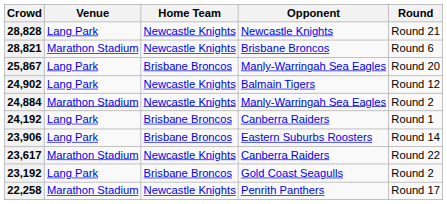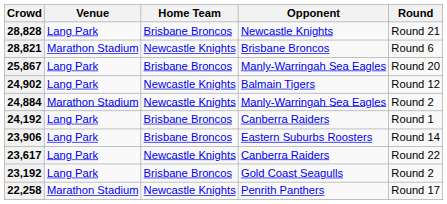 <table class="wikitable" style="text-align:left;">
 <tr>
 <th>Crowd</th>
 <th>Venue</th>
 <th>Home Team</th>
 <th>Opponent</th>
 <th>Round</th>
 </tr>
 <tr>
 <th>28,828</th>
 <td><a href='#'>Lang Park</a></td>
-<td> <a href='#'>Newcastle Knights</a></td>
+<td> <a href='#'>Brisbane Broncos</a></td>
 <td> <a href='#'>Newcastle Knights</a></td>
 <td>Round 21</td>
 </tr>
 <tr>
 <th>28,821</th>
 <td><a href='#'>Marathon Stadium</a></td>
 <td> <a href='#'>Newcastle Knights</a></td>
 <td> <a href='#'>Brisbane Broncos</a></td>
 <td>Round 6</td>
 </tr>
 <tr>
 <th>25,867</th>
 <td><a href='#'>Lang Park</a></td>
 <td> <a href='#'>Brisbane Broncos</a></td>
 <td> <a href='#'>Manly-Warringah Sea Eagles</a></td>
 <td>Round 20</td>
 </tr>
 <tr>
 <th>24,902</th>
 <td><a href='#'>Lang Park</a></td>
 <td> <a href='#'>Newcastle Knights</a></td>
 <td> <a href='#'>Balmain Tigers</a></td>
 <td>Round 12</td>
 </tr>
 <tr>
 <th>24,884</th>
 <td><a href='#'>Marathon Stadium</a></td>
 <td> <a href='#'>Newcastle Knights</a></td>
 <td> <a href='#'>Manly-Warringah Sea Eagles</a></td>
 <td>Round 2</td>
 </tr>
 <tr>
 <th>24,192</th>
 <td><a href='#'>Lang Park</a></td>
 <td> <a href='#'>Brisbane Broncos</a></td>
 <td> <a href='#'>Canberra Raiders</a></td>
 <td>Round 1</td>
 </tr>
 <tr>
 <th>23,906</th>
 <td><a href='#'>Lang Park</a></td>
 <td> <a href='#'>Brisbane Broncos</a></td>
 <td> <a href='#'>Eastern Suburbs Roosters</a></td>
 <td>Round 14</td>
 </tr>
 <tr>
 <th>23,617</th>
-<td><a href='#'>Marathon Stadium</a></td>
+<td><a href='#'>Lang Park</a></td>
 <td> <a href='#'>Newcastle Knights</a></td>
 <td> <a href='#'>Canberra Raiders</a></td>
 <td>Round 22</td>
 </tr>
 <tr>
 <th>23,192</th>
 <td><a href='#'>Lang Park</a></td>
 <td> <a href='#'>Brisbane Broncos</a></td>
 <td> <a href='#'>Gold Coast Seagulls</a></td>
 <td>Round 2</td>
 </tr>
 <tr>
 <th>22,258</th>
 <td><a href='#'>Marathon Stadium</a></td>
 <td> <a href='#'>Newcastle Knights</a></td>
 <td> <a href='#'>Penrith Panthers</a></td>
 <td>Round 17</td>
 </tr>
 </table>
